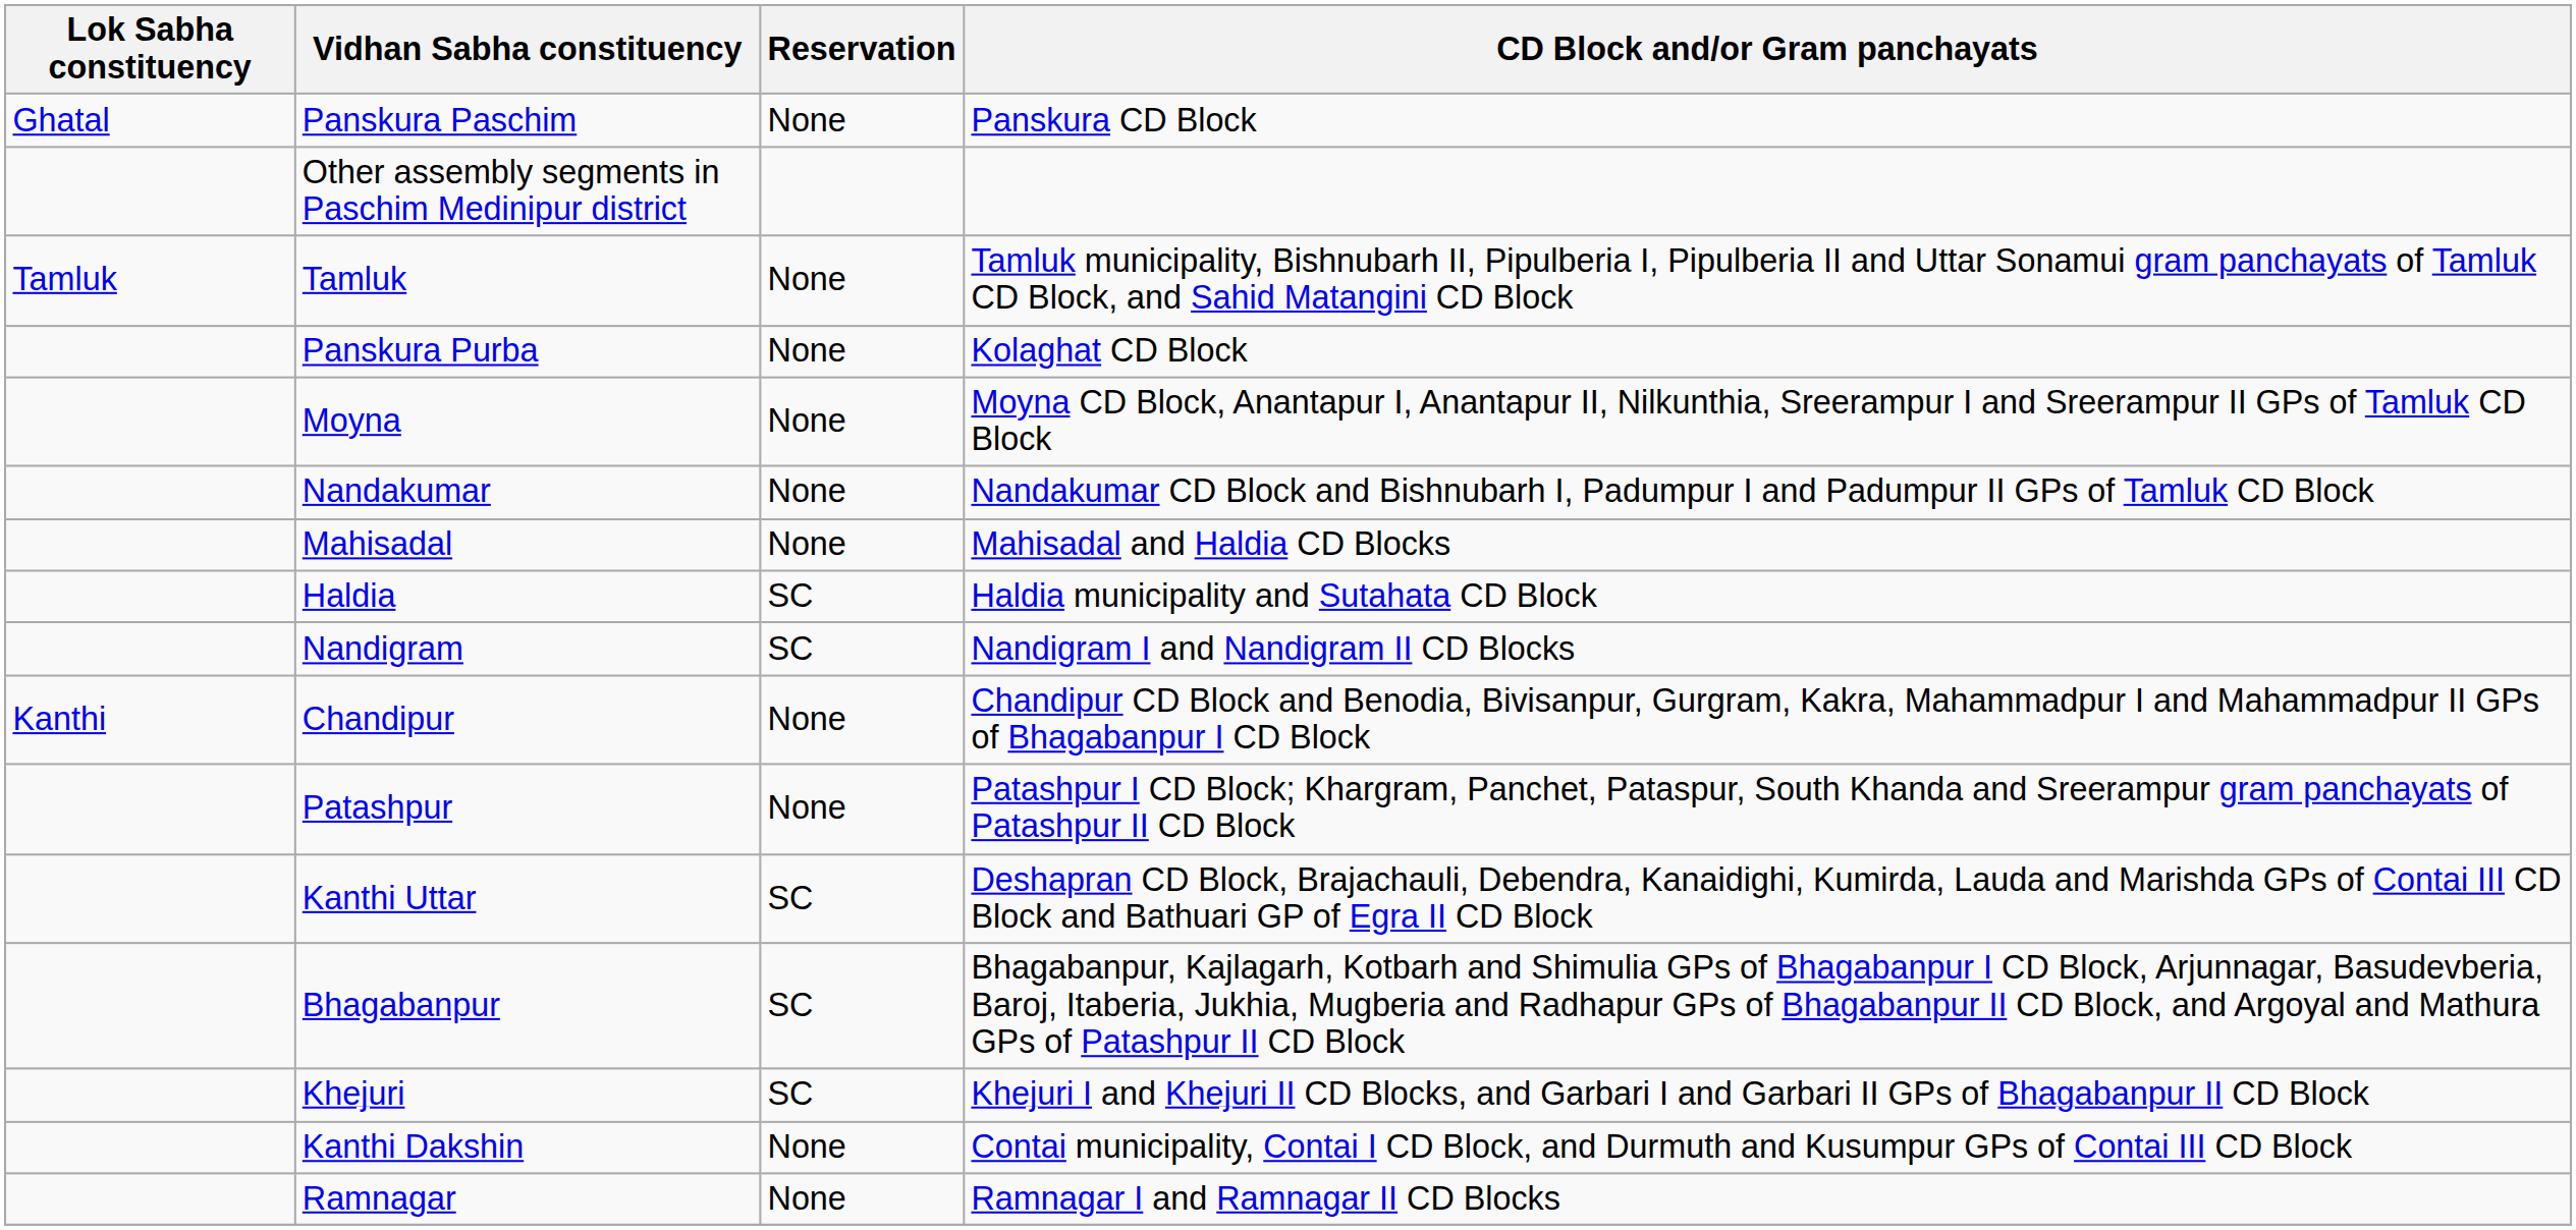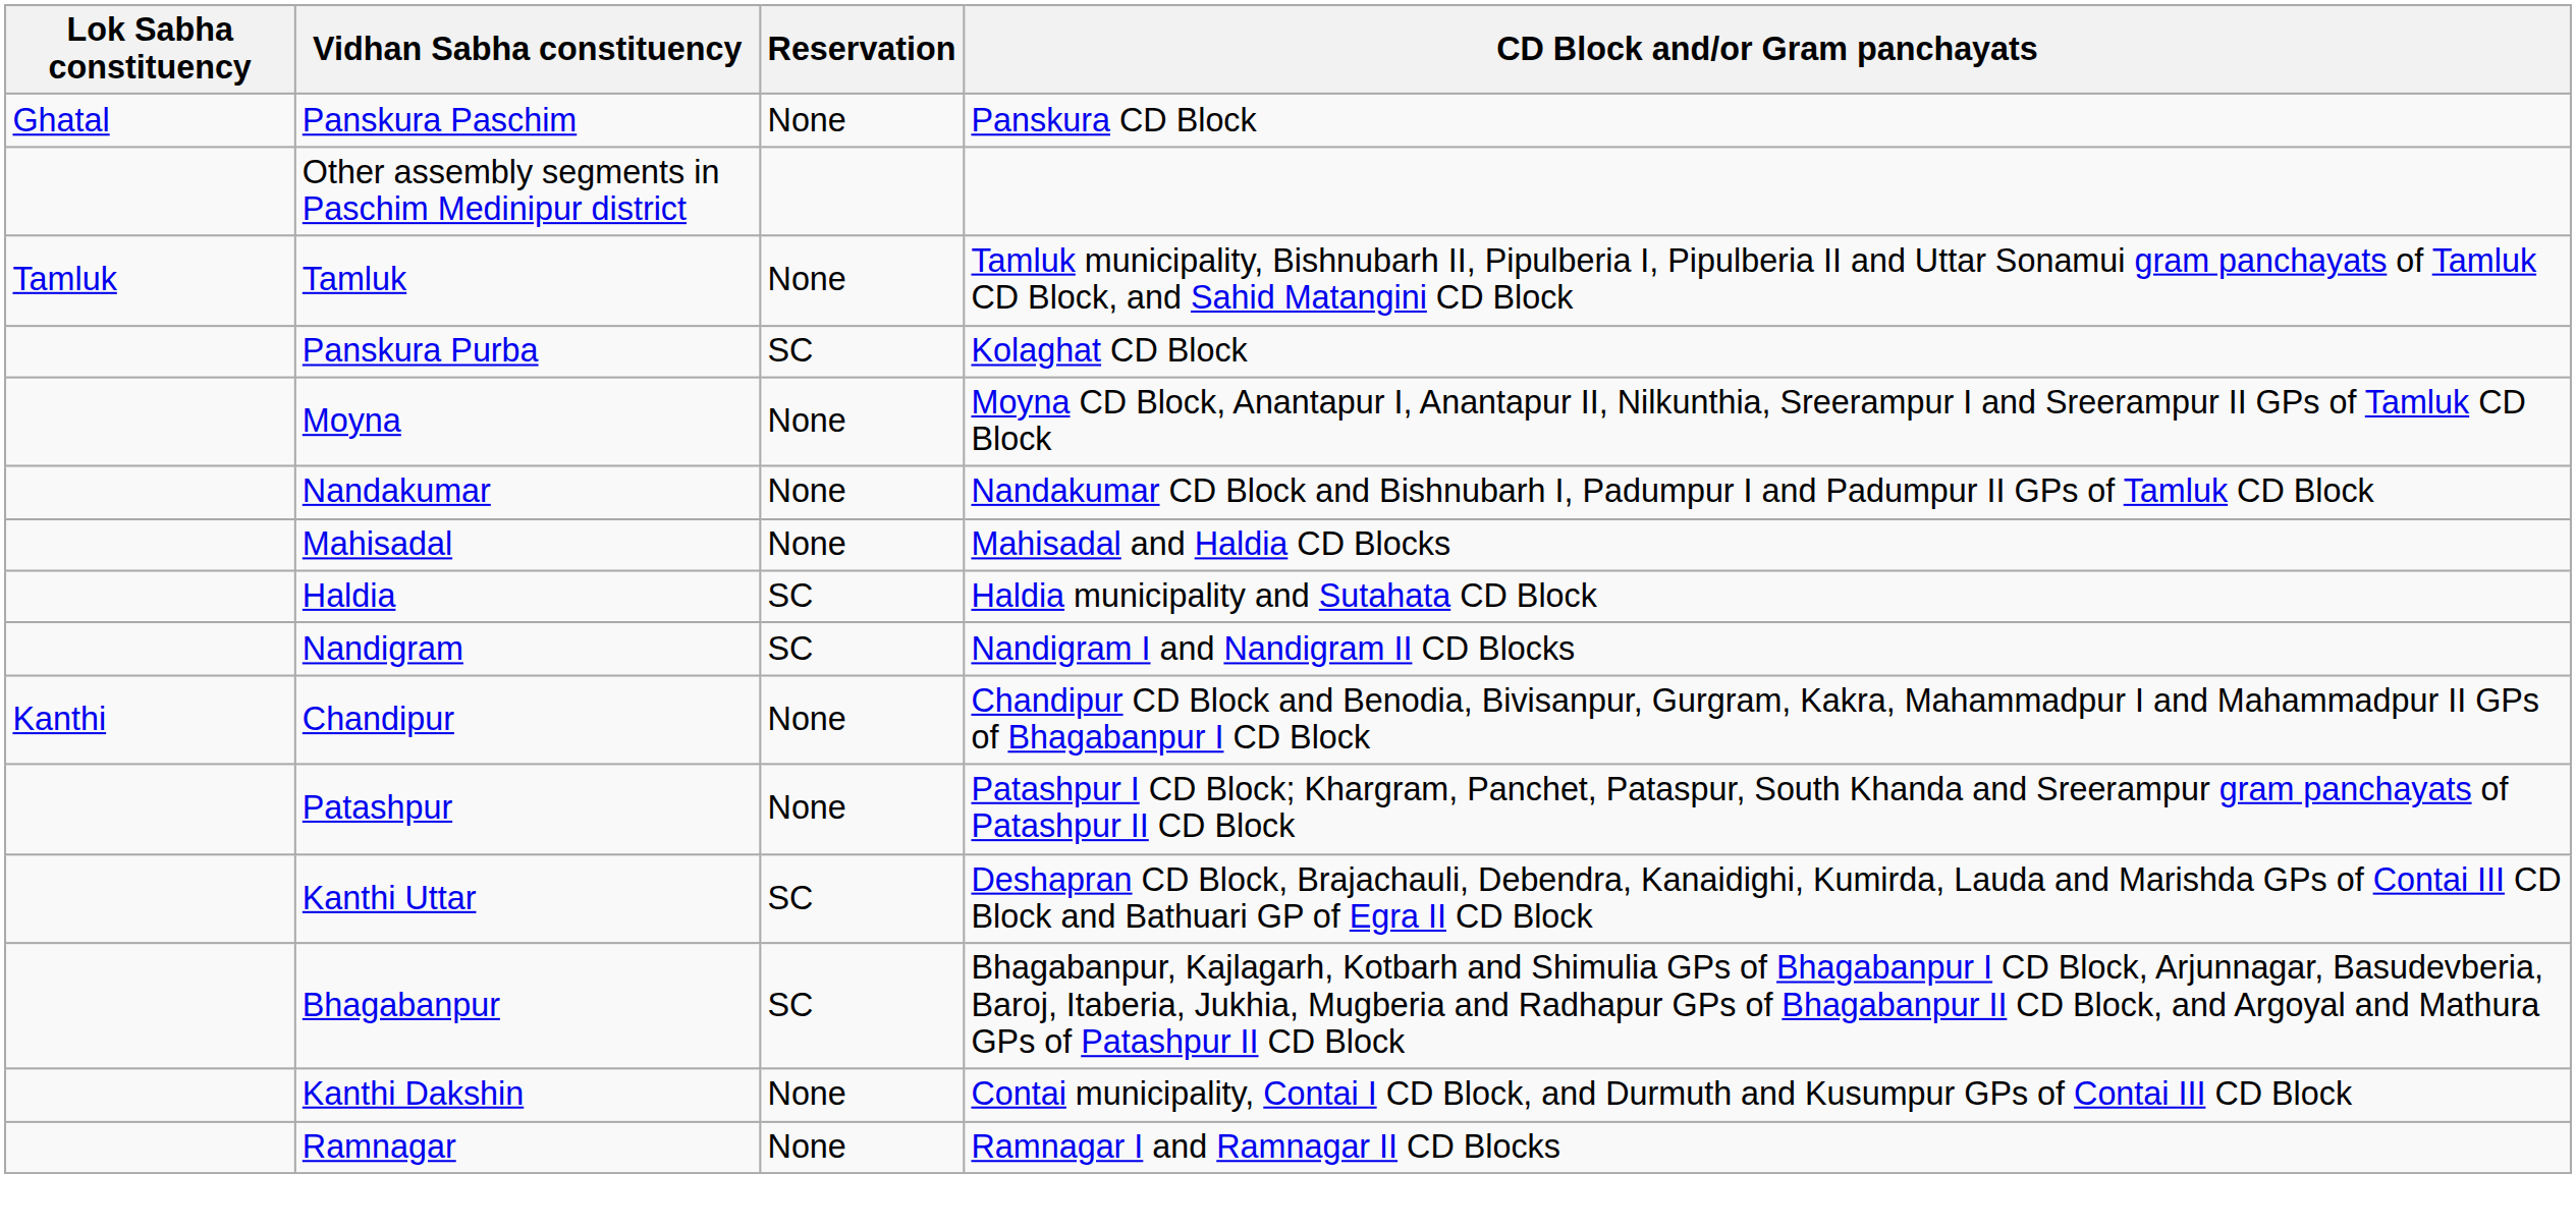 <table class="wikitable sortable">
 <tr>
 <th>Lok Sabha constituency</th>
 <th>Vidhan Sabha constituency</th>
 <th>Reservation</th>
 <th>CD Block and/or Gram panchayats</th>
 </tr>
 <tr>
 <td><a href='#'>Ghatal</a></td>
 <td><a href='#'>Panskura Paschim</a></td>
 <td>None</td>
 <td><a href='#'>Panskura</a> CD Block</td>
 </tr>
 <tr>
 <td></td>
 <td>Other assembly segments in <a href='#'>Paschim Medinipur district</a></td>
 <td></td>
 <td></td>
 </tr>
 <tr>
 <td><a href='#'>Tamluk</a></td>
 <td><a href='#'>Tamluk</a></td>
 <td>None</td>
 <td><a href='#'>Tamluk</a> municipality, Bishnubarh II, Pipulberia I, Pipulberia II and Uttar Sonamui <a href='#'>gram panchayats</a> of <a href='#'>Tamluk</a> CD Block, and <a href='#'>Sahid Matangini</a> CD Block</td>
 </tr>
 <tr>
 <td></td>
 <td><a href='#'>Panskura Purba</a></td>
-<td>None</td>
+<td>SC</td>
 <td><a href='#'>Kolaghat</a> CD Block</td>
 </tr>
 <tr>
 <td></td>
 <td><a href='#'>Moyna</a></td>
 <td>None</td>
 <td><a href='#'>Moyna</a> CD Block, Anantapur I, Anantapur II, Nilkunthia, Sreerampur I and Sreerampur II GPs of <a href='#'>Tamluk</a> CD Block</td>
 </tr>
 <tr>
 <td></td>
 <td><a href='#'>Nandakumar</a></td>
 <td>None</td>
 <td><a href='#'>Nandakumar</a> CD Block and Bishnubarh I, Padumpur I and Padumpur II GPs of <a href='#'>Tamluk</a> CD Block</td>
 </tr>
 <tr>
 <td></td>
 <td><a href='#'>Mahisadal</a></td>
 <td>None</td>
 <td><a href='#'>Mahisadal</a> and <a href='#'>Haldia</a> CD Blocks</td>
 </tr>
 <tr>
 <td></td>
 <td><a href='#'>Haldia</a></td>
 <td>SC</td>
 <td><a href='#'>Haldia</a> municipality and <a href='#'>Sutahata</a> CD Block</td>
 </tr>
 <tr>
 <td></td>
 <td><a href='#'>Nandigram</a></td>
 <td>SC</td>
 <td><a href='#'>Nandigram I</a> and <a href='#'>Nandigram II</a> CD Blocks</td>
 </tr>
 <tr>
 <td><a href='#'>Kanthi</a></td>
 <td><a href='#'>Chandipur</a></td>
 <td>None</td>
 <td><a href='#'>Chandipur</a> CD Block and Benodia, Bivisanpur, Gurgram, Kakra, Mahammadpur I and Mahammadpur II GPs of <a href='#'>Bhagabanpur I</a> CD Block</td>
 </tr>
 <tr>
 <td></td>
 <td><a href='#'>Patashpur</a></td>
 <td>None</td>
 <td><a href='#'>Patashpur I</a> CD Block; Khargram, Panchet, Pataspur, South Khanda and Sreerampur <a href='#'>gram panchayats</a> of <a href='#'>Patashpur II</a> CD Block</td>
 </tr>
 <tr>
 <td></td>
 <td><a href='#'>Kanthi Uttar</a></td>
 <td>SC</td>
 <td><a href='#'>Deshapran</a> CD Block, Brajachauli, Debendra, Kanaidighi, Kumirda, Lauda and Marishda GPs of <a href='#'>Contai III</a> CD Block and Bathuari GP of <a href='#'>Egra II</a> CD Block</td>
 </tr>
 <tr>
 <td></td>
 <td><a href='#'>Bhagabanpur</a></td>
 <td>SC</td>
 <td>Bhagabanpur, Kajlagarh, Kotbarh and Shimulia GPs of <a href='#'>Bhagabanpur I</a> CD Block, Arjunnagar, Basudevberia, Baroj, Itaberia, Jukhia, Mugberia and Radhapur GPs of <a href='#'>Bhagabanpur II</a> CD Block, and Argoyal and Mathura GPs of <a href='#'>Patashpur II</a> CD Block</td>
 </tr>
 <tr>
 <td></td>
-<td><a href='#'>Khejuri</a></td>
-<td>SC</td>
-<td><a href='#'>Khejuri I</a> and <a href='#'>Khejuri II</a> CD Blocks, and Garbari I and Garbari II GPs of <a href='#'>Bhagabanpur II</a> CD Block</td>
-</tr>
-<tr>
-<td></td>
 <td><a href='#'>Kanthi Dakshin</a></td>
 <td>None</td>
 <td><a href='#'>Contai</a> municipality, <a href='#'>Contai I</a> CD Block, and Durmuth and Kusumpur GPs of <a href='#'>Contai III</a> CD Block</td>
 </tr>
 <tr>
 <td></td>
 <td><a href='#'>Ramnagar</a></td>
 <td>None</td>
 <td><a href='#'>Ramnagar I</a> and <a href='#'>Ramnagar II</a> CD Blocks</td>
 </tr>
 <tr>
 </tr>
 </table>
